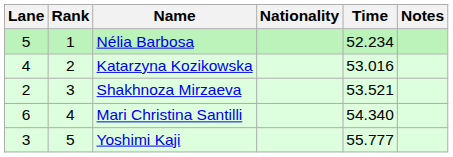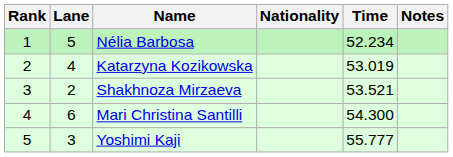 <table class="wikitable" style="text-align:center;">
 <tr>
+<th>Rank</th>
 <th>Lane</th>
-<th>Rank</th>
 <th>Name</th>
 <th>Nationality</th>
 <th>Time</th>
 <th>Notes</th>
 </tr>
 <tr bgcolor=bbf3bb>
+<td>1</td>
 <td>5</td>
-<td>1</td>
 <td align=left><a href='#'>Nélia Barbosa</a></td>
 <td align=left></td>
 <td>52.234</td>
 <td></td>
 </tr>
 <tr bgcolor=ddffdd>
+<td>2</td>
 <td>4</td>
-<td>2</td>
 <td align=left><a href='#'>Katarzyna Kozikowska</a></td>
 <td align=left></td>
-<td>53.016</td>
+<td>53.019</td>
 <td></td>
 </tr>
 <tr bgcolor=ddffdd>
+<td>3</td>
 <td>2</td>
-<td>3</td>
 <td align=left><a href='#'>Shakhnoza Mirzaeva</a></td>
 <td align=left></td>
 <td>53.521</td>
 <td></td>
 </tr>
 <tr bgcolor=ddffdd>
+<td>4</td>
 <td>6</td>
-<td>4</td>
 <td align=left><a href='#'>Mari Christina Santilli</a></td>
 <td align=left></td>
-<td>54.340</td>
+<td>54.300</td>
 <td></td>
 </tr>
 <tr bgcolor=ddffdd>
+<td>5</td>
 <td>3</td>
-<td>5</td>
 <td align=left><a href='#'>Yoshimi Kaji</a></td>
 <td align=left></td>
 <td>55.777</td>
 <td></td>
 </tr>
 </table>
